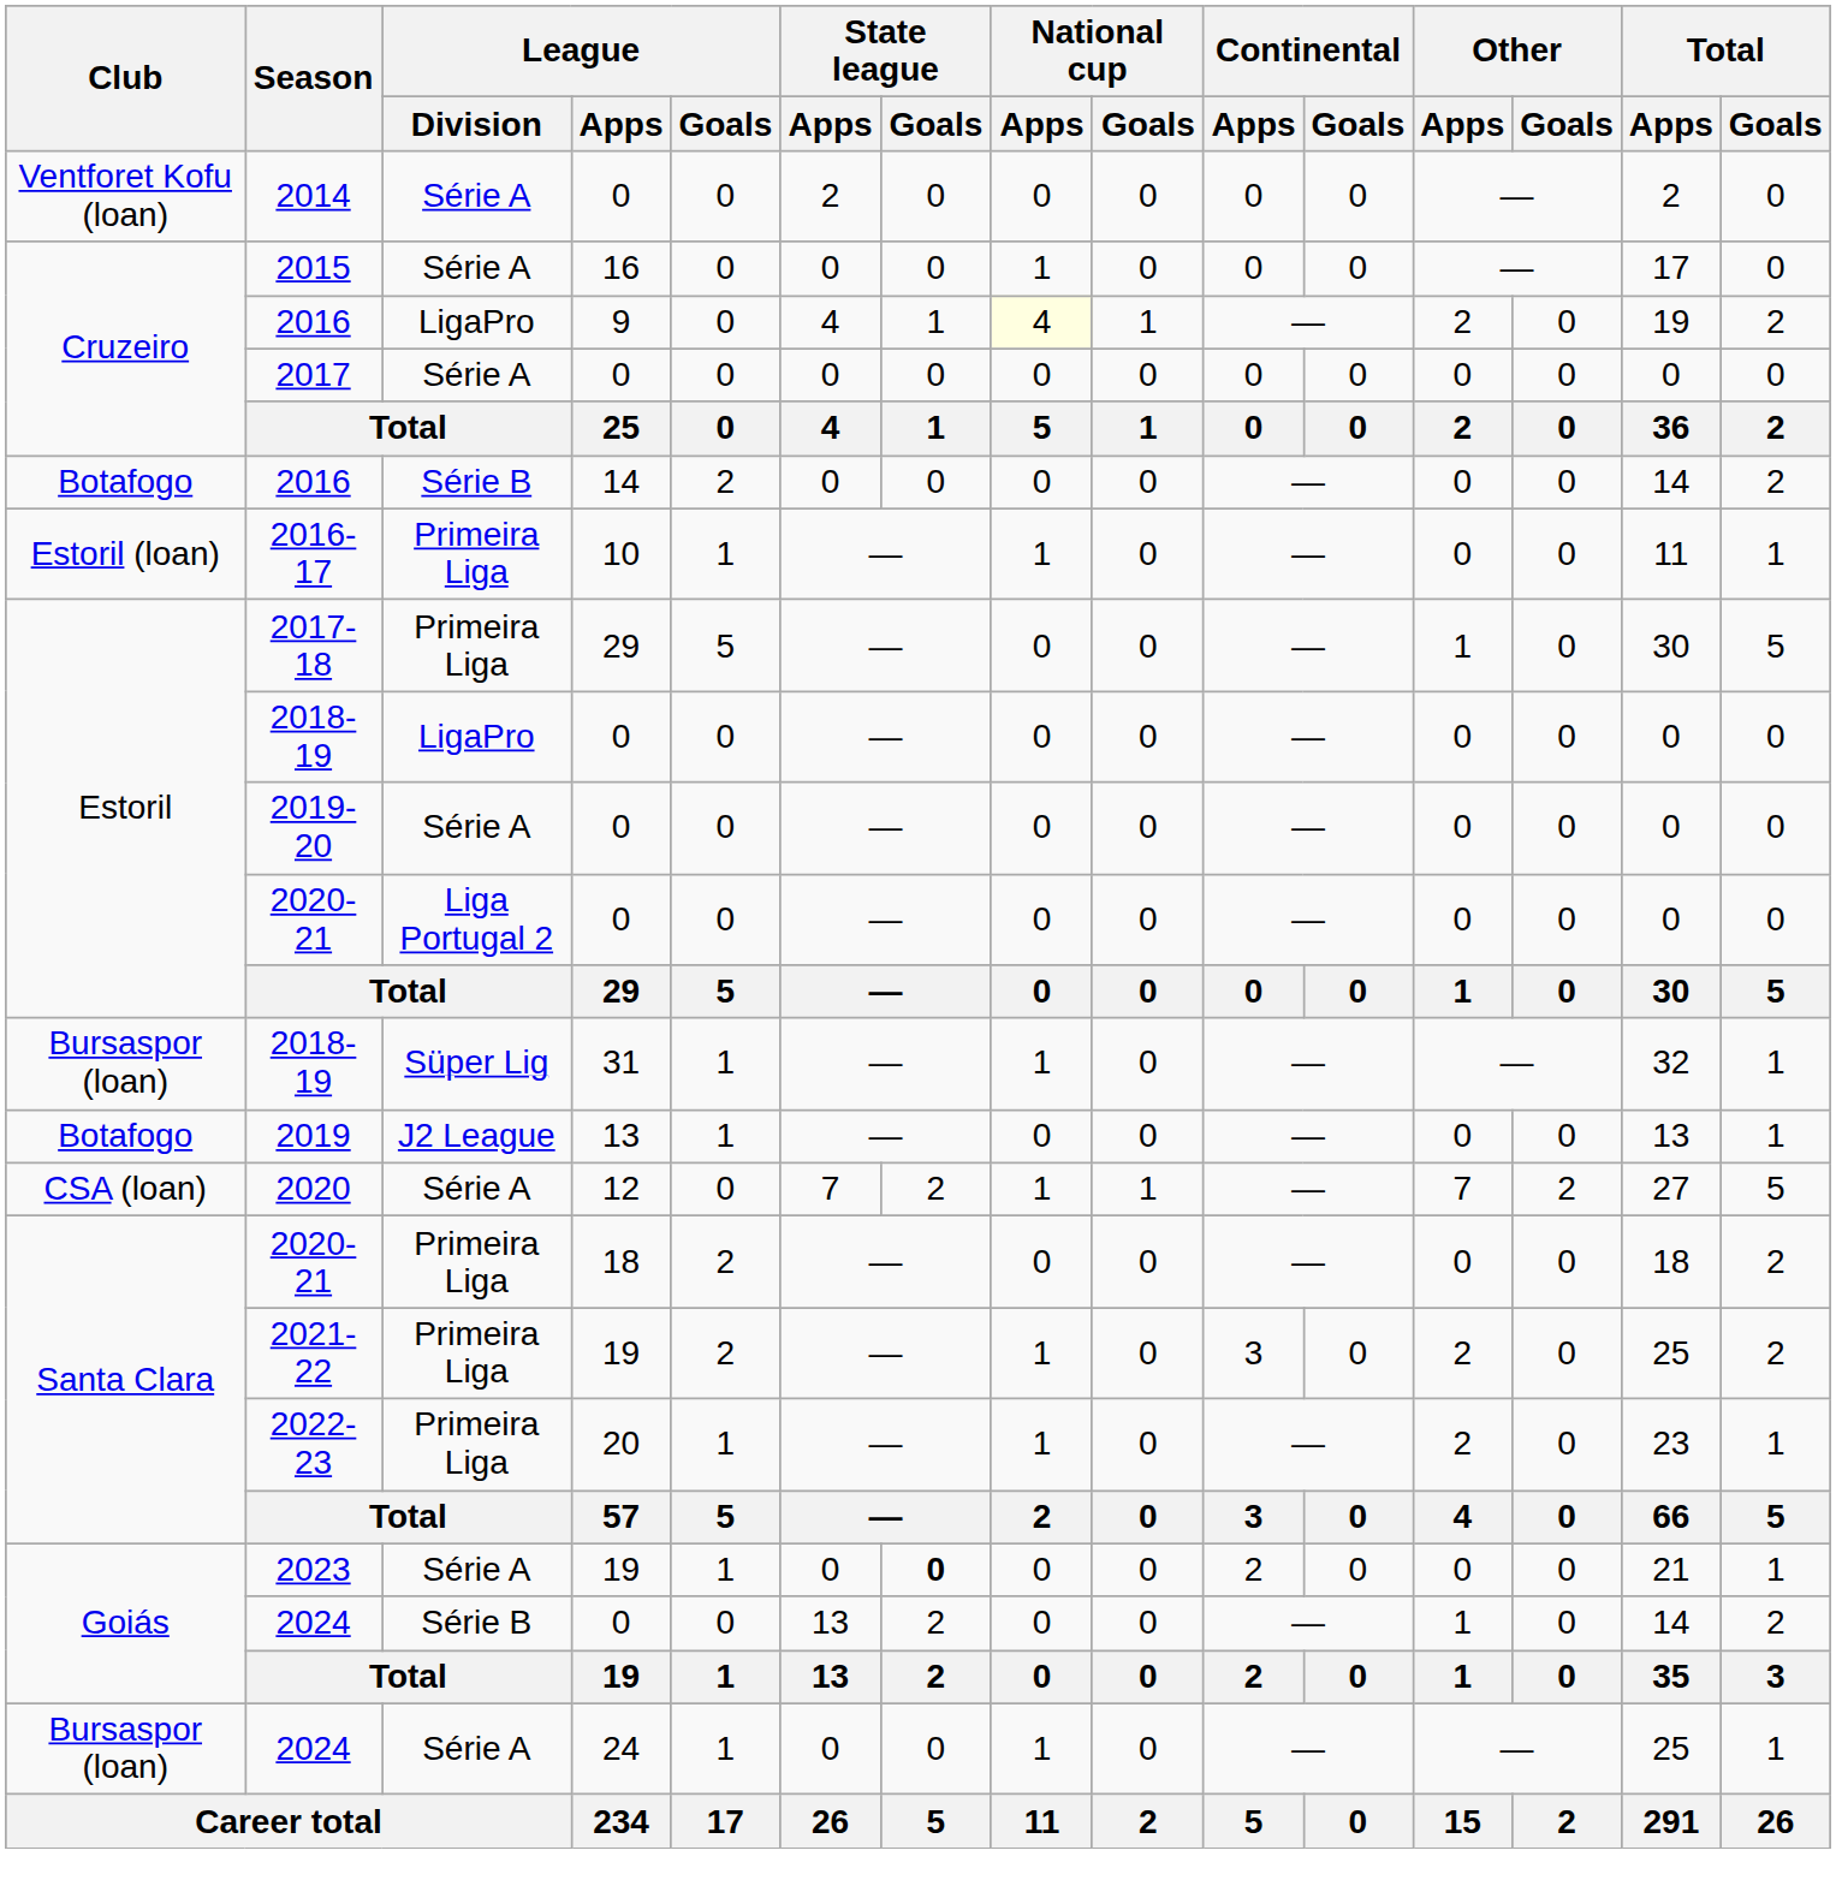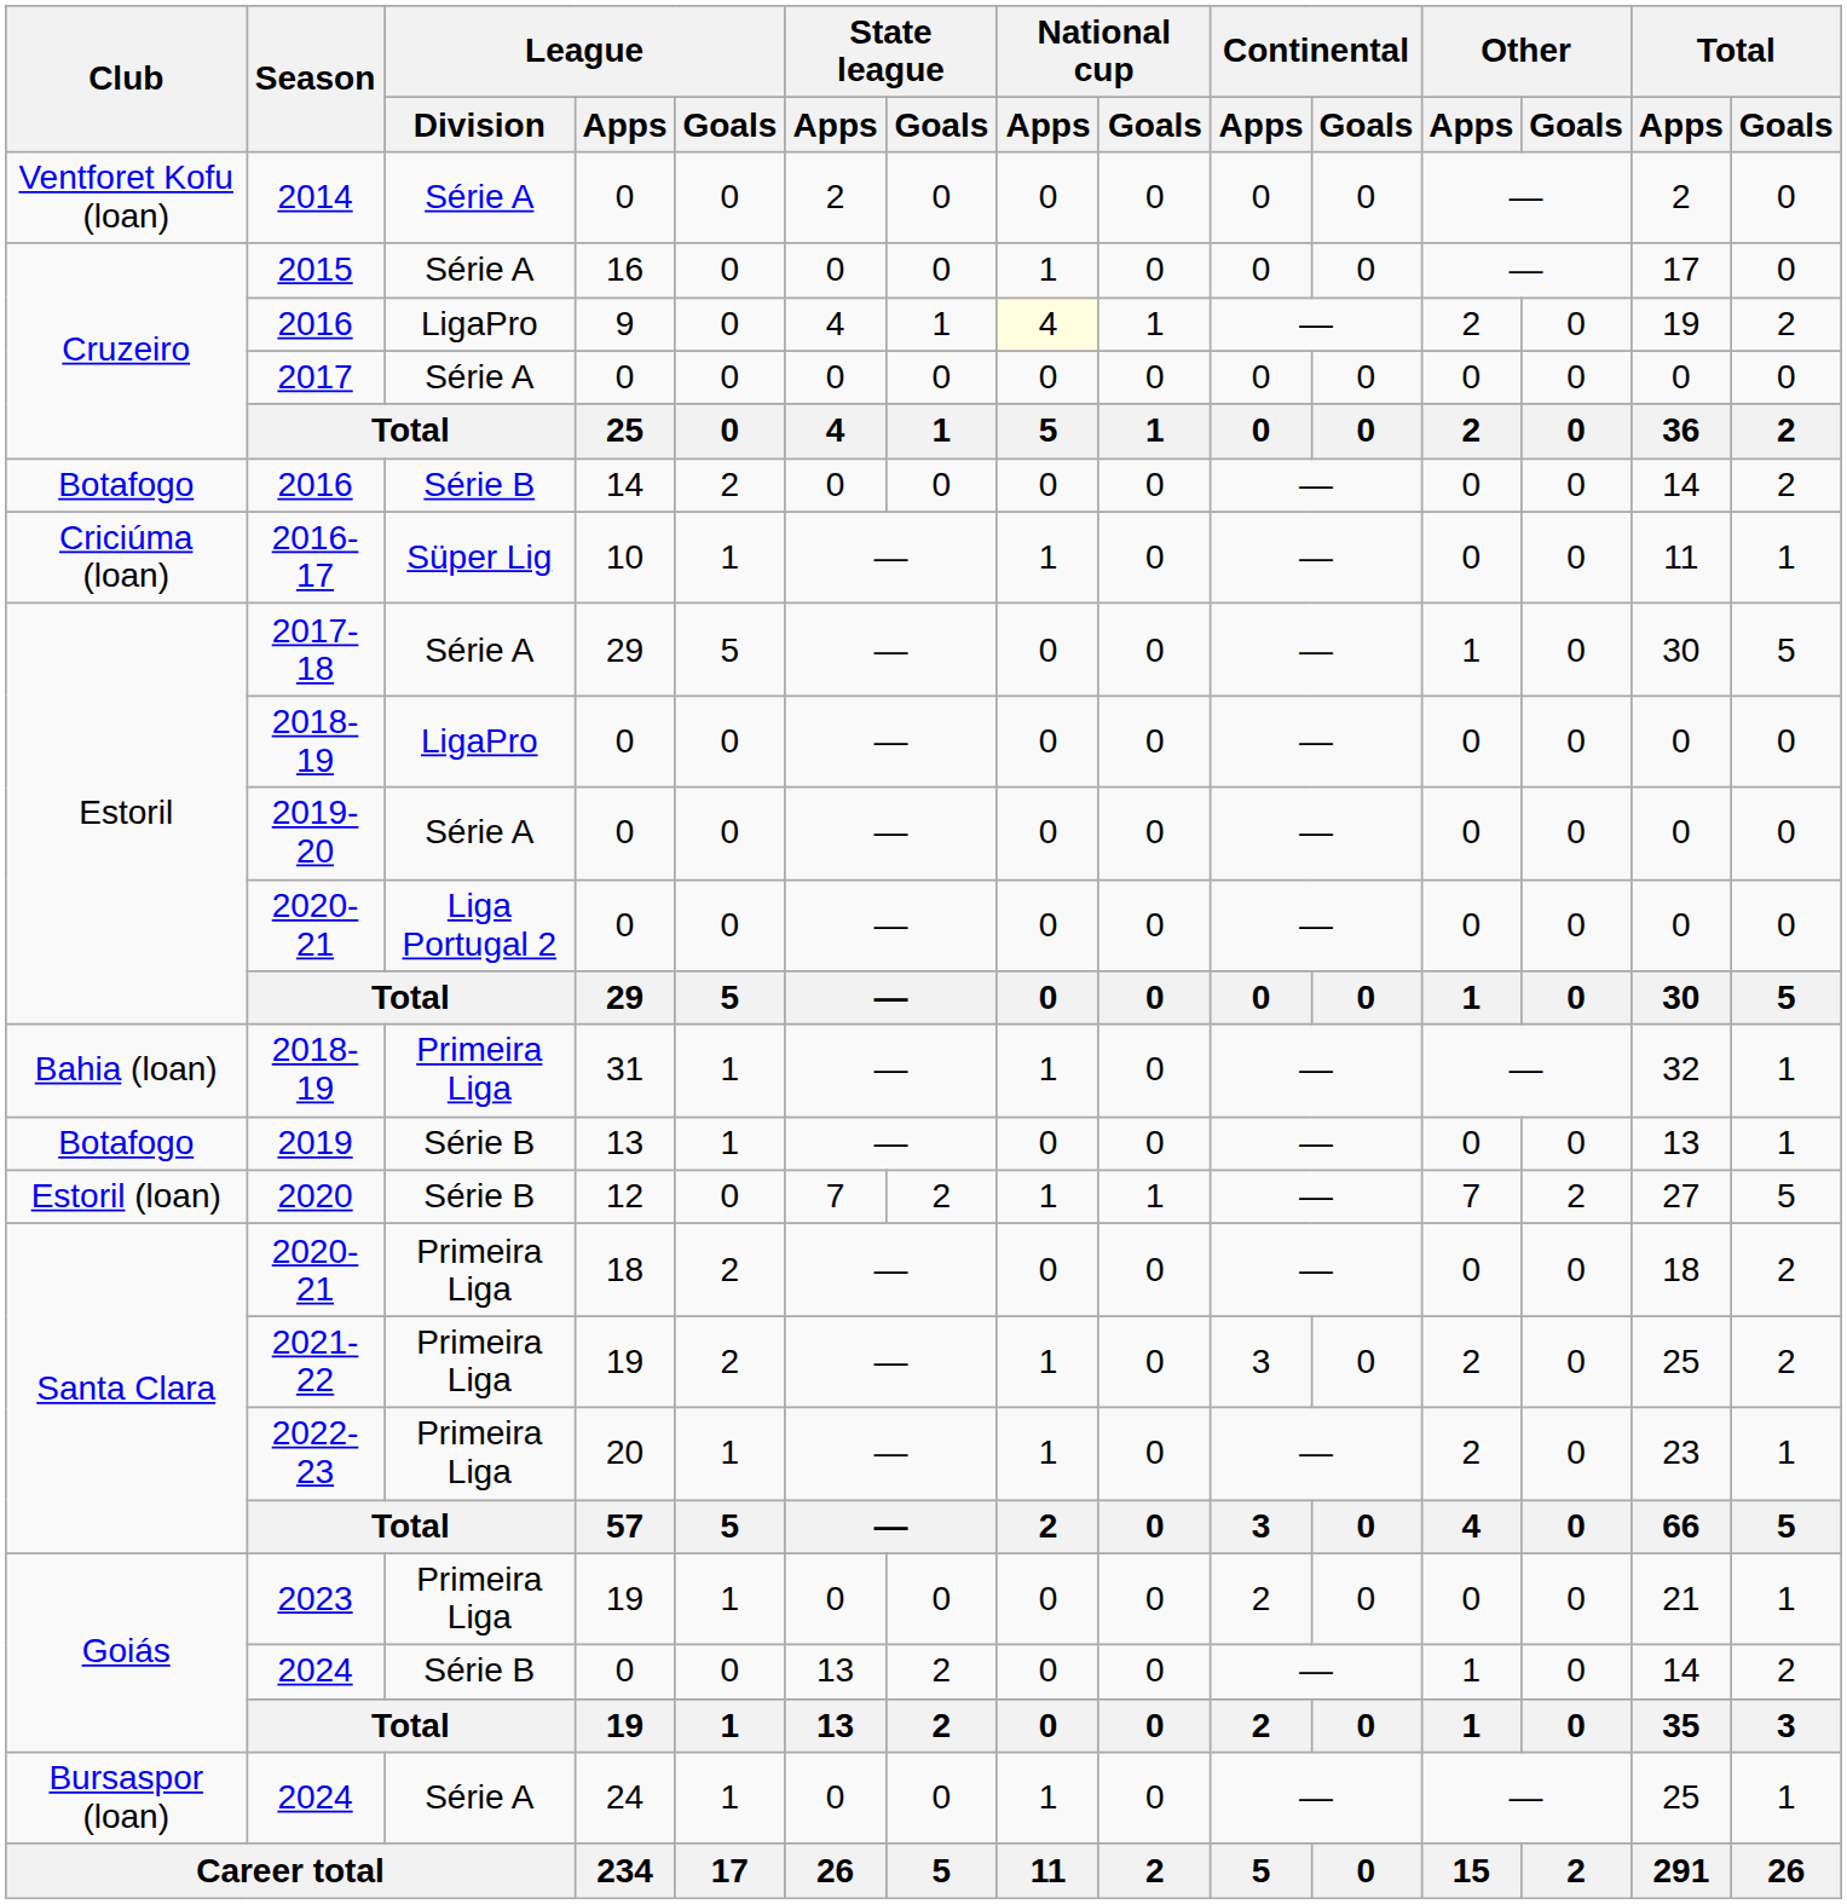 <table class="wikitable" style="text-align:center">
 <tr>
 <th rowspan="2">Club</th>
 <th rowspan="2">Season</th>
 <th colspan="3">League</th>
 <th colspan="2">State league</th>
 <th colspan="2">National cup</th>
 <th colspan="2">Continental</th>
 <th colspan="2">Other</th>
 <th colspan="2">Total</th>
 </tr>
 <tr>
 <th>Division</th>
 <th>Apps</th>
 <th>Goals</th>
 <th>Apps</th>
 <th>Goals</th>
 <th>Apps</th>
 <th>Goals</th>
 <th>Apps</th>
 <th>Goals</th>
 <th>Apps</th>
 <th>Goals</th>
 <th>Apps</th>
 <th>Goals</th>
 </tr>
 <tr>
 <td><a href='#'>Ventforet Kofu</a> (loan)</td>
 <td><a href='#'>2014</a></td>
 <td><a href='#'>Série A</a></td>
 <td>0</td>
 <td>0</td>
 <td>2</td>
 <td>0</td>
 <td>0</td>
 <td>0</td>
 <td>0</td>
 <td>0</td>
 <td colspan="2">—</td>
 <td>2</td>
 <td>0</td>
 </tr>
 <tr>
 <td rowspan="4"><a href='#'>Cruzeiro</a></td>
 <td><a href='#'>2015</a></td>
 <td>Série A</td>
 <td>16</td>
 <td>0</td>
 <td>0</td>
 <td>0</td>
 <td>1</td>
 <td>0</td>
 <td>0</td>
 <td>0</td>
 <td colspan="2">—</td>
 <td>17</td>
 <td>0</td>
 </tr>
 <tr>
 <td><a href='#'>2016</a></td>
 <td>LigaPro</td>
 <td>9</td>
 <td>0</td>
 <td>4</td>
 <td>1</td>
 <td style="background: lightyellow;">4</td>
 <td>1</td>
 <td colspan="2">—</td>
 <td>2</td>
 <td>0</td>
 <td>19</td>
 <td>2</td>
 </tr>
 <tr>
 <td><a href='#'>2017</a></td>
 <td>Série A</td>
 <td>0</td>
 <td>0</td>
 <td>0</td>
 <td>0</td>
 <td>0</td>
 <td>0</td>
 <td>0</td>
 <td>0</td>
 <td>0</td>
 <td>0</td>
 <td>0</td>
 <td>0</td>
 </tr>
 <tr>
 <th colspan="2">Total</th>
 <th>25</th>
 <th>0</th>
 <th>4</th>
 <th>1</th>
 <th>5</th>
 <th>1</th>
 <th>0</th>
 <th>0</th>
 <th>2</th>
 <th>0</th>
 <th>36</th>
 <th>2</th>
 </tr>
 <tr>
 <td><a href='#'>Botafogo</a></td>
 <td><a href='#'>2016</a></td>
 <td><a href='#'>Série B</a></td>
 <td>14</td>
 <td>2</td>
 <td>0</td>
 <td>0</td>
 <td>0</td>
 <td>0</td>
 <td colspan="2">—</td>
 <td>0</td>
 <td>0</td>
 <td>14</td>
 <td>2</td>
 </tr>
 <tr>
-<td><a href='#'>Estoril</a> (loan)</td>
+<td><a href='#'>Criciúma</a> (loan)</td>
 <td><a href='#'>2016-17</a></td>
-<td><a href='#'>Primeira Liga</a></td>
+<td><a href='#'>Süper Lig</a></td>
 <td>10</td>
 <td>1</td>
 <td colspan="2">—</td>
 <td>1</td>
 <td>0</td>
 <td colspan="2">—</td>
 <td>0</td>
 <td>0</td>
 <td>11</td>
 <td>1</td>
 </tr>
 <tr>
 <td rowspan="5">Estoril</td>
 <td><a href='#'>2017-18</a></td>
-<td>Primeira Liga</td>
+<td>Série A</td>
 <td>29</td>
 <td>5</td>
 <td colspan="2">—</td>
 <td>0</td>
 <td>0</td>
 <td colspan="2">—</td>
 <td>1</td>
 <td>0</td>
 <td>30</td>
 <td>5</td>
 </tr>
 <tr>
 <td><a href='#'>2018-19</a></td>
 <td><a href='#'>LigaPro</a></td>
 <td>0</td>
 <td>0</td>
 <td colspan="2">—</td>
 <td>0</td>
 <td>0</td>
 <td colspan="2">—</td>
 <td>0</td>
 <td>0</td>
 <td>0</td>
 <td>0</td>
 </tr>
 <tr>
 <td><a href='#'>2019-20</a></td>
 <td>Série A</td>
 <td>0</td>
 <td>0</td>
 <td colspan="2">—</td>
 <td>0</td>
 <td>0</td>
 <td colspan="2">—</td>
 <td>0</td>
 <td>0</td>
 <td>0</td>
 <td>0</td>
 </tr>
 <tr>
 <td><a href='#'>2020-21</a></td>
 <td><a href='#'>Liga Portugal 2</a></td>
 <td>0</td>
 <td>0</td>
 <td colspan="2">—</td>
 <td>0</td>
 <td>0</td>
 <td colspan="2">—</td>
 <td>0</td>
 <td>0</td>
 <td>0</td>
 <td>0</td>
 </tr>
 <tr>
 <th colspan="2">Total</th>
 <th>29</th>
 <th>5</th>
 <th colspan="2">—</th>
 <th>0</th>
 <th>0</th>
 <th>0</th>
 <th>0</th>
 <th>1</th>
 <th>0</th>
 <th>30</th>
 <th>5</th>
 </tr>
 <tr>
-<td><a href='#'>Bursaspor</a> (loan)</td>
+<td><a href='#'>Bahia</a> (loan)</td>
 <td><a href='#'>2018-19</a></td>
-<td><a href='#'>Süper Lig</a></td>
+<td><a href='#'>Primeira Liga</a></td>
 <td>31</td>
 <td>1</td>
 <td colspan="2">—</td>
 <td>1</td>
 <td>0</td>
 <td colspan="2">—</td>
 <td colspan="2">—</td>
 <td>32</td>
 <td>1</td>
 </tr>
 <tr>
 <td><a href='#'>Botafogo</a></td>
 <td><a href='#'>2019</a></td>
-<td><a href='#'>J2 League</a></td>
+<td>Série B</td>
 <td>13</td>
 <td>1</td>
 <td colspan="2">—</td>
 <td>0</td>
 <td>0</td>
 <td colspan="2">—</td>
 <td>0</td>
 <td>0</td>
 <td>13</td>
 <td>1</td>
 </tr>
 <tr>
-<td><a href='#'>CSA</a> (loan)</td>
+<td><a href='#'>Estoril</a> (loan)</td>
 <td><a href='#'>2020</a></td>
-<td>Série A</td>
+<td>Série B</td>
 <td>12</td>
 <td>0</td>
 <td>7</td>
 <td>2</td>
 <td>1</td>
 <td>1</td>
 <td colspan="2">—</td>
 <td>7</td>
 <td>2</td>
 <td>27</td>
 <td>5</td>
 </tr>
 <tr>
 <td rowspan="4"><a href='#'>Santa Clara</a></td>
 <td><a href='#'>2020-21</a></td>
 <td>Primeira Liga</td>
 <td>18</td>
 <td>2</td>
 <td colspan="2">—</td>
 <td>0</td>
 <td>0</td>
 <td colspan="2">—</td>
 <td>0</td>
 <td>0</td>
 <td>18</td>
 <td>2</td>
 </tr>
 <tr>
 <td><a href='#'>2021-22</a></td>
 <td>Primeira Liga</td>
 <td>19</td>
 <td>2</td>
 <td colspan="2">—</td>
 <td>1</td>
 <td>0</td>
 <td>3</td>
 <td>0</td>
 <td>2</td>
 <td>0</td>
 <td>25</td>
 <td>2</td>
 </tr>
 <tr>
 <td><a href='#'>2022-23</a></td>
 <td>Primeira Liga</td>
 <td>20</td>
 <td>1</td>
 <td colspan="2">—</td>
 <td>1</td>
 <td>0</td>
 <td colspan="2">—</td>
 <td>2</td>
 <td>0</td>
 <td>23</td>
 <td>1</td>
 </tr>
 <tr>
 <th colspan="2">Total</th>
 <th>57</th>
 <th>5</th>
 <th colspan="2">—</th>
 <th>2</th>
 <th>0</th>
 <th>3</th>
 <th>0</th>
 <th>4</th>
 <th>0</th>
 <th>66</th>
 <th>5</th>
 </tr>
 <tr>
 <td rowspan="3"><a href='#'>Goiás</a></td>
 <td><a href='#'>2023</a></td>
-<td>Série A</td>
+<td>Primeira Liga</td>
 <td>19</td>
 <td>1</td>
 <td>0</td>
-<td><strong>0</strong></td>
+<td>0</td>
 <td>0</td>
 <td>0</td>
 <td>2</td>
 <td>0</td>
 <td>0</td>
 <td>0</td>
 <td>21</td>
 <td>1</td>
 </tr>
 <tr>
 <td><a href='#'>2024</a></td>
 <td>Série B</td>
 <td>0</td>
 <td>0</td>
 <td>13</td>
 <td>2</td>
 <td>0</td>
 <td>0</td>
 <td colspan="2">—</td>
 <td>1</td>
 <td>0</td>
 <td>14</td>
 <td>2</td>
 </tr>
 <tr>
 <th colspan="2">Total</th>
 <th>19</th>
 <th>1</th>
 <th>13</th>
 <th>2</th>
 <th>0</th>
 <th>0</th>
 <th>2</th>
 <th>0</th>
 <th>1</th>
 <th>0</th>
 <th>35</th>
 <th>3</th>
 </tr>
 <tr>
 <td><a href='#'>Bursaspor</a> (loan)</td>
 <td><a href='#'>2024</a></td>
 <td>Série A</td>
 <td>24</td>
 <td>1</td>
 <td>0</td>
 <td>0</td>
 <td>1</td>
 <td>0</td>
 <td colspan="2">—</td>
 <td colspan="2">—</td>
 <td>25</td>
 <td>1</td>
 </tr>
 <tr>
 <th colspan="3">Career total</th>
 <th>234</th>
 <th>17</th>
 <th>26</th>
 <th>5</th>
 <th>11</th>
 <th>2</th>
 <th>5</th>
 <th>0</th>
 <th>15</th>
 <th>2</th>
 <th>291</th>
 <th>26</th>
 </tr>
 </table>
